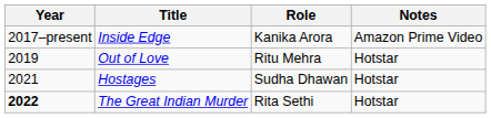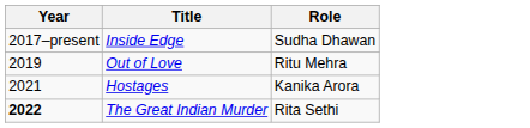 <table class="wikitable">
 <tr>
 <th>Year</th>
 <th>Title</th>
 <th>Role</th>
-<th>Notes</th>
 </tr>
 <tr>
 <td>2017–present</td>
 <td><em><a href='#'>Inside Edge</a></em></td>
-<td>Kanika Arora</td>
-<td>Amazon Prime Video</td>
+<td>Sudha Dhawan</td>
 </tr>
 <tr>
 <td>2019</td>
 <td><em><a href='#'>Out of Love</a></em></td>
 <td>Ritu Mehra</td>
-<td>Hotstar</td>
 </tr>
 <tr>
 <td>2021</td>
 <td><em><a href='#'>Hostages</a></em></td>
-<td>Sudha Dhawan</td>
-<td>Hotstar</td>
+<td>Kanika Arora</td>
 </tr>
 <tr>
 <td><strong>2022</strong></td>
 <td><em><a href='#'>The Great Indian Murder</a></em></td>
 <td>Rita Sethi</td>
-<td>Hotstar</td>
 </tr>
 </table>
